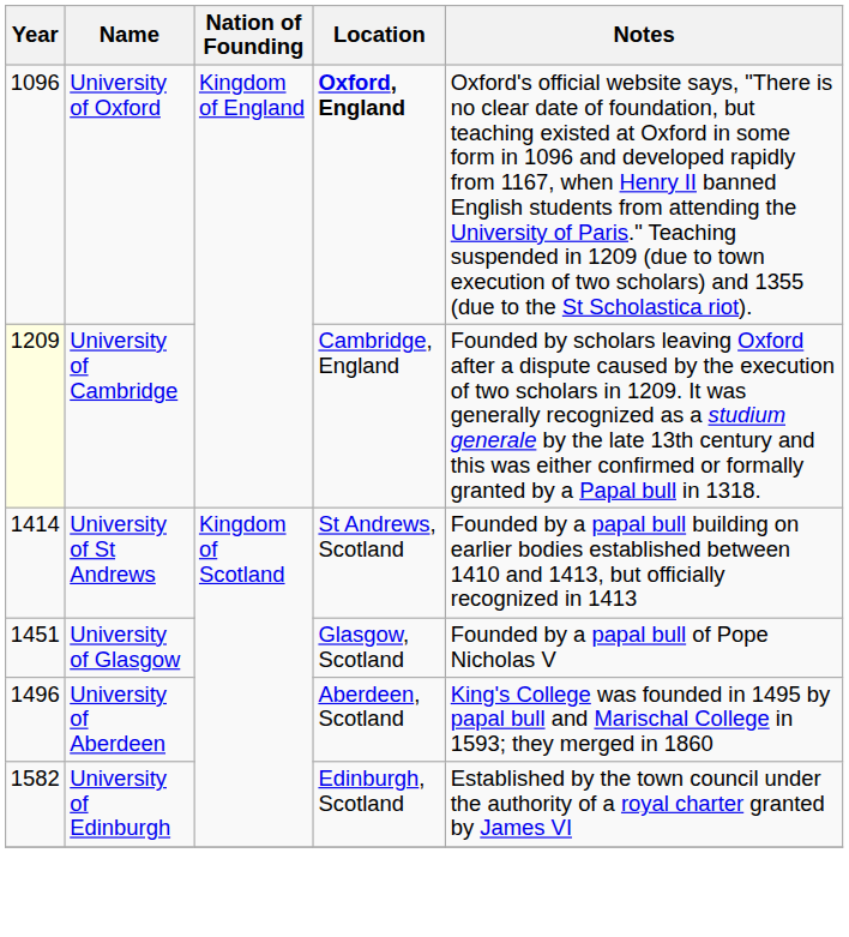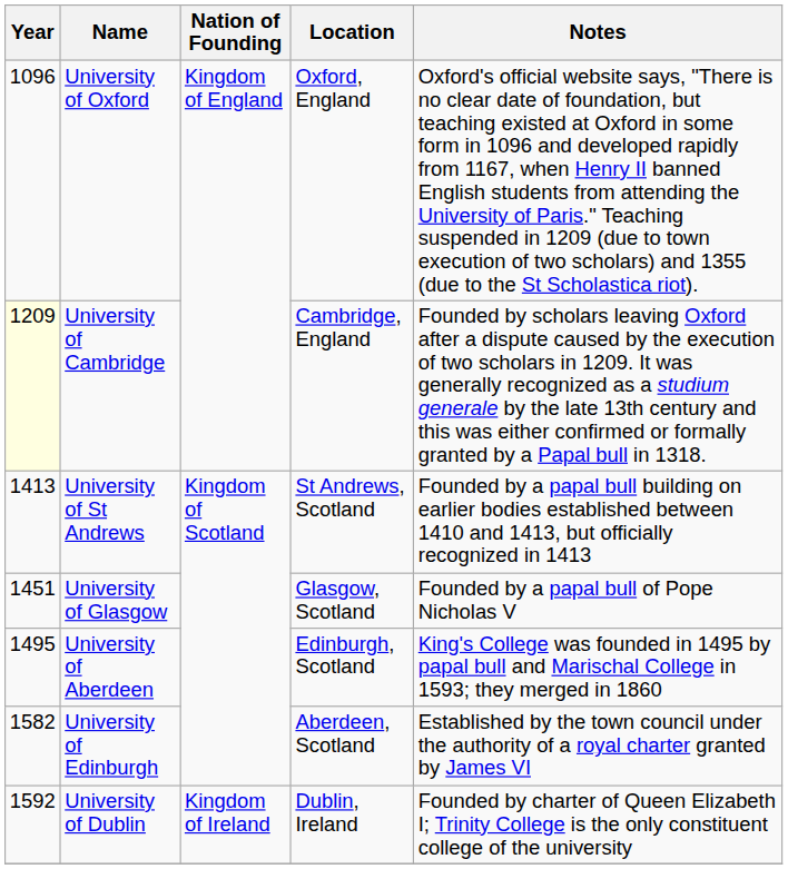 <table class="wikitable">
 <tr>
 <th>Year</th>
 <th>Name</th>
 <th>Nation of Founding</th>
 <th>Location</th>
 <th>Notes</th>
 </tr>
 <tr valign="top">
 <td>1096</td>
 <td><a href='#'>University of Oxford</a></td>
 <td rowspan="2"><a href='#'>Kingdom of England</a></td>
-<td><strong><a href='#'>Oxford</a>, England</strong></td>
+<td><a href='#'>Oxford</a>, England</td>
 <td>Oxford's official website says, "There is no clear date of foundation, but teaching existed at Oxford in some form in 1096 and developed rapidly from 1167, when <a href='#'>Henry II</a> banned English students from attending the <a href='#'>University of Paris</a>."  Teaching suspended in 1209 (due to town execution of two scholars) and 1355 (due to the <a href='#'>St Scholastica riot</a>).</td>
 </tr>
 <tr valign="top">
 <td style="background: lightyellow;">1209</td>
 <td><a href='#'>University of Cambridge</a></td>
 <td><a href='#'>Cambridge</a>, England</td>
 <td>Founded by scholars leaving <a href='#'>Oxford</a> after a dispute caused by the execution of two scholars in 1209. It was generally recognized as a <em><a href='#'>studium generale</a></em> by the late 13th century and this was either confirmed or formally granted by a <a href='#'>Papal bull</a> in 1318.</td>
 </tr>
 <tr valign="top">
-<td>1414</td>
+<td>1413</td>
 <td><a href='#'>University of St Andrews</a></td>
 <td rowspan="4"><a href='#'>Kingdom of Scotland</a></td>
 <td><a href='#'>St Andrews</a>, Scotland</td>
 <td>Founded by a <a href='#'>papal bull</a> building on earlier bodies established between 1410 and 1413, but officially recognized in 1413</td>
 </tr>
 <tr valign="top">
 <td>1451</td>
 <td><a href='#'>University of Glasgow</a></td>
 <td><a href='#'>Glasgow</a>, Scotland</td>
 <td>Founded by a <a href='#'>papal bull</a> of Pope Nicholas V</td>
 </tr>
 <tr valign="top">
-<td>1496</td>
+<td>1495</td>
 <td><a href='#'>University of Aberdeen</a></td>
-<td><a href='#'>Aberdeen</a>, Scotland</td>
+<td><a href='#'>Edinburgh</a>, Scotland</td>
 <td><a href='#'>King's College</a> was founded in 1495 by <a href='#'>papal bull</a> and <a href='#'>Marischal College</a> in 1593; they merged in 1860</td>
 </tr>
 <tr valign="top">
 <td>1582</td>
 <td><a href='#'>University of Edinburgh</a></td>
-<td><a href='#'>Edinburgh</a>, Scotland</td>
+<td><a href='#'>Aberdeen</a>, Scotland</td>
 <td>Established by the town council under the authority of a <a href='#'>royal charter</a> granted by <a href='#'>James VI</a></td>
+</tr>
+<tr valign="top">
+<td>1592</td>
+<td><a href='#'>University of Dublin</a></td>
+<td><a href='#'>Kingdom of Ireland</a></td>
+<td><a href='#'>Dublin</a>, Ireland</td>
+<td>Founded by charter of Queen Elizabeth I; <a href='#'>Trinity College</a> is the only constituent college of the university</td>
 </tr>
 <tr>
 </tr>
 </table>
